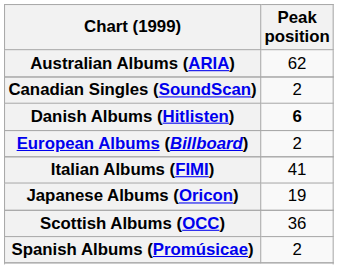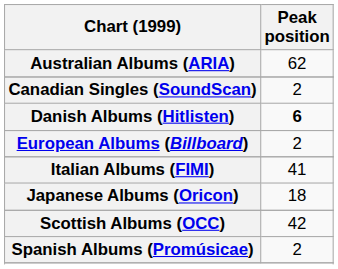 <table class="wikitable sortable plainrowheaders" style="text-align:center;">
 <tr>
 <th scope="col">Chart (1999)</th>
 <th scope="col">Peak<br>position</th>
 </tr>
 <tr>
 <th scope="row">Australian Albums (<a href='#'>ARIA</a>)</th>
 <td>62</td>
 </tr>
 <tr>
 </tr>
 <tr>
 </tr>
 <tr>
 </tr>
 <tr>
 <th scope="row">Canadian Singles (<a href='#'>SoundScan</a>)</th>
 <td>2</td>
 </tr>
 <tr>
 <th scope="row">Danish Albums (<a href='#'>Hitlisten</a>)</th>
 <td><strong>6</strong></td>
 </tr>
 <tr>
 </tr>
 <tr>
 <th scope="row"><a href='#'>European Albums</a> (<em><a href='#'>Billboard</a></em>)</th>
 <td>2</td>
 </tr>
 <tr>
 </tr>
 <tr>
 </tr>
 <tr>
 </tr>
 <tr>
 <th scope="row">Italian Albums (<a href='#'>FIMI</a>)</th>
 <td>41</td>
 </tr>
 <tr>
 <th scope="row">Japanese Albums (<a href='#'>Oricon</a>)</th>
-<td>19</td>
+<td>18</td>
 </tr>
 <tr>
 </tr>
 <tr>
 <th scope="row">Scottish Albums (<a href='#'>OCC</a>)</th>
-<td>36</td>
+<td>42</td>
 </tr>
 <tr>
 <th scope="row">Spanish Albums (<a href='#'>Promúsicae</a>)</th>
 <td>2</td>
 </tr>
 <tr>
 </tr>
 <tr>
 </tr>
 <tr>
 </tr>
 </table>
